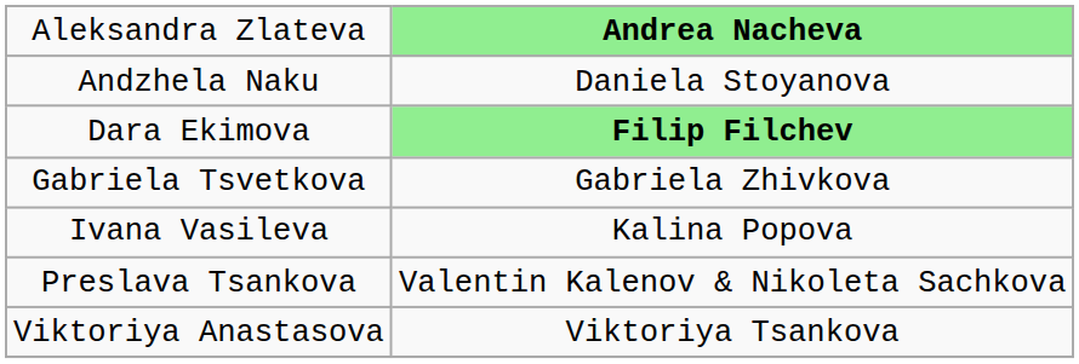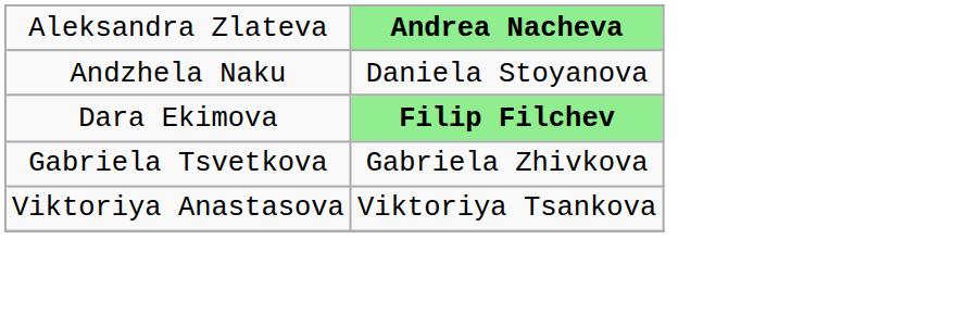 <table class="collapsible wikitable" style="text-align:center;">
 <tr>
 <td>Aleksandra Zlateva</td>
 <td style="font-weight:bold; background:#90EE90;">Andrea Nacheva</td>
 </tr>
 <tr>
 <td>Andzhela Naku</td>
 <td>Daniela Stoyanova</td>
 </tr>
 <tr>
 <td>Dara Ekimova</td>
 <td style="font-weight:bold; background:#90EE90;">Filip Filchev</td>
 </tr>
 <tr>
 <td>Gabriela Tsvetkova</td>
 <td>Gabriela Zhivkova</td>
 </tr>
 <tr>
-<td>Ivana Vasileva</td>
-<td>Kalina Popova</td>
-</tr>
-<tr>
-<td>Preslava Tsankova</td>
-<td>Valentin Kalenov & Nikoleta Sachkova</td>
-</tr>
-<tr>
 <td>Viktoriya Anastasova</td>
 <td>Viktoriya Tsankova</td>
 </tr>
 <tr>
 </tr>
 </table>
